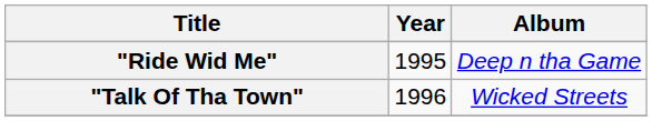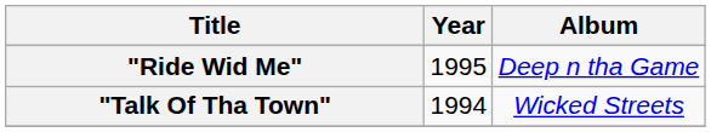 <table class="wikitable plainrowheaders" style="text-align:center;">
 <tr>
 <th scope="col" rowspan="1" style="width:16em;">Title</th>
 <th scope="col" rowspan="1">Year</th>
 <th scope="col" rowspan="1">Album</th>
 </tr>
 <tr>
 </tr>
 <tr>
 <th scope="row">"Ride Wid Me"</th>
 <td>1995</td>
 <td><em><a href='#'>Deep n tha Game</a></em></td>
 </tr>
 <tr>
 <th scope="row">"Talk Of Tha Town"</th>
-<td>1996</td>
+<td>1994</td>
 <td><em><a href='#'>Wicked Streets</a></em></td>
 </tr>
 <tr>
 </tr>
 </table>
